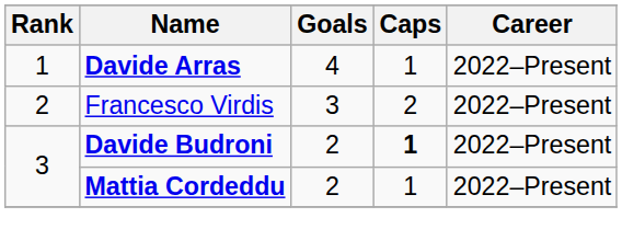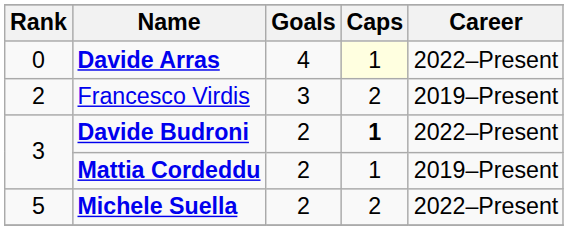 <table class="wikitable sortable" style="text-align:center;">
 <tr>
 </tr>
 <tr>
 <th style= width="30px"><span>Rank</span></th>
 <th style= width="150px"><span>Name</span></th>
 <th style= width="50px"><span>Goals</span></th>
 <th style= width="50px"><span>Caps</span></th>
 <th style= width="100px"><span>Career</span></th>
 </tr>
 <tr>
-<td>1</td>
+<td>0</td>
 <td align=left><strong><a href='#'>Davide Arras</a></strong></td>
 <td>4</td>
-<td>1</td>
+<td style="background: lightyellow;">1</td>
 <td>2022–Present</td>
 </tr>
 <tr>
 <td>2</td>
 <td align=left><a href='#'>Francesco Virdis</a></td>
 <td>3</td>
 <td>2</td>
-<td>2022–Present</td>
+<td>2019–Present</td>
 </tr>
 <tr>
 <td rowspan=2>3</td>
 <td align=left><strong><a href='#'>Davide Budroni</a></strong></td>
 <td>2</td>
 <td><strong>1</strong></td>
 <td>2022–Present</td>
 </tr>
 <tr>
 <td align=left><strong><a href='#'>Mattia Cordeddu</a></strong></td>
 <td>2</td>
 <td>1</td>
+<td>2019–Present</td>
+</tr>
+<tr>
+<td>5</td>
+<td align=left><strong><a href='#'>Michele Suella</a></strong></td>
+<td>2</td>
+<td>2</td>
 <td>2022–Present</td>
 </tr>
 <tr>
 </tr>
 </table>
